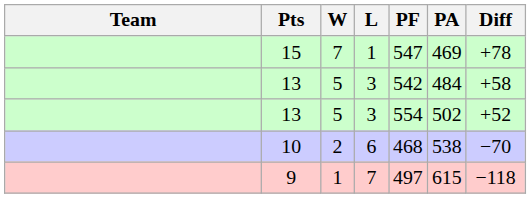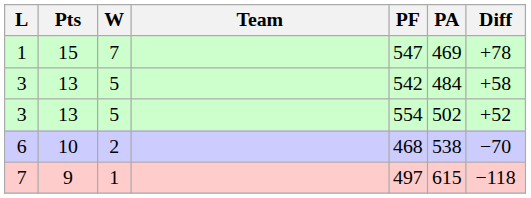 <table class=wikitable style="text-align:center">
 <tr>
-<th width=200>Team</th>
+<th width=20>L</th>
 <th width=40>Pts</th>
 <th width=20>W</th>
-<th width=20>L</th>
+<th width=200>Team</th>
 <th width=20>PF</th>
 <th width=20>PA</th>
 <th width=40>Diff</th>
 </tr>
 <tr bgcolor=#ccffcc>
-<td align=left><strong></strong></td>
+<td>1</td>
 <td>15</td>
 <td>7</td>
-<td>1</td>
+<td align=left><strong></strong></td>
 <td>547</td>
 <td>469</td>
 <td>+78</td>
 </tr>
 <tr bgcolor=#ccffcc>
-<td align=left><strong></strong></td>
+<td>3</td>
 <td>13</td>
 <td>5</td>
-<td>3</td>
+<td align=left><strong></strong></td>
 <td>542</td>
 <td>484</td>
 <td>+58</td>
 </tr>
 <tr bgcolor=#ccffcc>
-<td align=left><strong></strong></td>
+<td>3</td>
 <td>13</td>
 <td>5</td>
-<td>3</td>
+<td align=left><strong></strong></td>
 <td>554</td>
 <td>502</td>
 <td>+52</td>
 </tr>
 <tr bgcolor=#ccccff>
-<td align=left></td>
+<td>6</td>
 <td>10</td>
 <td>2</td>
-<td>6</td>
+<td align=left></td>
 <td>468</td>
 <td>538</td>
 <td>−70</td>
 </tr>
 <tr bgcolor=ffcccc>
-<td align=left></td>
+<td>7</td>
 <td>9</td>
 <td>1</td>
-<td>7</td>
+<td align=left></td>
 <td>497</td>
 <td>615</td>
 <td>−118</td>
 </tr>
 </table>
